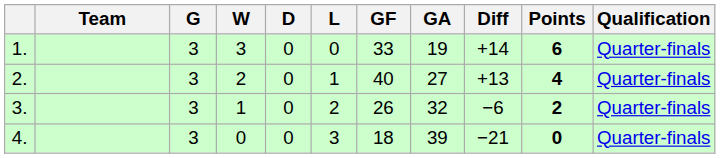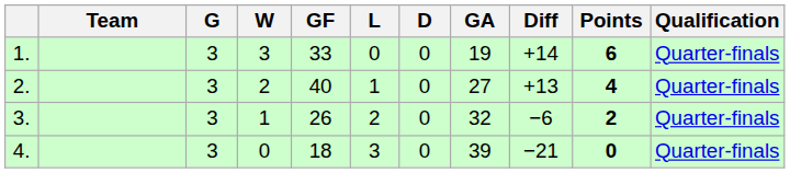 <table class=wikitable style="text-align:center">
 <tr bgcolor="#DCDCDC">
 <th width="25"></th>
 <th width="200">Team</th>
 <th width="60">G</th>
 <th width="60">W</th>
+<th width="60">GF</th>
+<th width="60">L</th>
 <th width="60">D</th>
-<th width="60">L</th>
-<th width="60">GF</th>
 <th width="60">GA</th>
 <th width="60">Diff</th>
 <th width="60">Points</th>
 <th width="60">Qualification</th>
 </tr>
 <tr bgcolor="#ccffcc">
 <td>1.</td>
 <td align=left></td>
 <td>3</td>
 <td>3</td>
+<td>33</td>
 <td>0</td>
 <td>0</td>
-<td>33</td>
 <td>19</td>
 <td>+14</td>
 <td><strong>6</strong></td>
 <td><a href='#'>Quarter-finals</a></td>
 </tr>
 <tr bgcolor="#ccffcc">
 <td>2.</td>
 <td align=left></td>
 <td>3</td>
 <td>2</td>
+<td>40</td>
+<td>1</td>
 <td>0</td>
-<td>1</td>
-<td>40</td>
 <td>27</td>
 <td>+13</td>
 <td><strong>4</strong></td>
 <td><a href='#'>Quarter-finals</a></td>
 </tr>
 <tr bgcolor="#ccffcc">
 <td>3.</td>
 <td align=left></td>
 <td>3</td>
 <td>1</td>
+<td>26</td>
+<td>2</td>
 <td>0</td>
-<td>2</td>
-<td>26</td>
 <td>32</td>
 <td>−6</td>
 <td><strong>2</strong></td>
 <td><a href='#'>Quarter-finals</a></td>
 </tr>
 <tr bgcolor="#ccffcc">
 <td>4.</td>
 <td align=left></td>
 <td>3</td>
 <td>0</td>
+<td>18</td>
+<td>3</td>
 <td>0</td>
-<td>3</td>
-<td>18</td>
 <td>39</td>
 <td>−21</td>
 <td><strong>0</strong></td>
 <td><a href='#'>Quarter-finals</a></td>
 </tr>
 </table>
